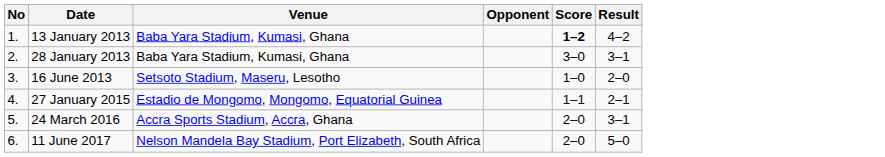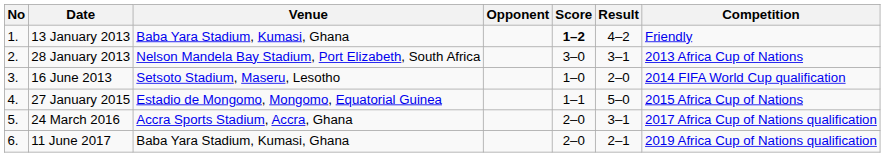 <table class="wikitable">
 <tr>
 <th>No</th>
 <th>Date</th>
 <th>Venue</th>
 <th>Opponent</th>
 <th>Score</th>
 <th>Result</th>
+<th>Competition</th>
 </tr>
 <tr>
 <td>1.</td>
 <td>13 January 2013</td>
 <td><a href='#'>Baba Yara Stadium</a>, <a href='#'>Kumasi</a>, Ghana</td>
 <td></td>
 <td align=center><strong>1–2</strong></td>
 <td align=center>4–2</td>
+<td><a href='#'>Friendly</a></td>
 </tr>
 <tr>
 <td>2.</td>
 <td>28 January 2013</td>
-<td>Baba Yara Stadium, Kumasi, Ghana</td>
+<td><a href='#'>Nelson Mandela Bay Stadium</a>, <a href='#'>Port Elizabeth</a>, South Africa</td>
 <td></td>
 <td align=center>3–0</td>
 <td align=center>3–1</td>
+<td><a href='#'>2013 Africa Cup of Nations</a></td>
 </tr>
 <tr>
 <td>3.</td>
 <td>16 June 2013</td>
 <td><a href='#'>Setsoto Stadium</a>, <a href='#'>Maseru</a>, Lesotho</td>
 <td></td>
 <td align=center>1–0</td>
 <td align=center>2–0</td>
+<td><a href='#'>2014 FIFA World Cup qualification</a></td>
 </tr>
 <tr>
 <td>4.</td>
 <td>27 January 2015</td>
 <td><a href='#'>Estadio de Mongomo</a>, <a href='#'>Mongomo</a>, <a href='#'>Equatorial Guinea</a></td>
 <td></td>
 <td align=center>1–1</td>
-<td align=center>2–1</td>
+<td align=center>5–0</td>
+<td><a href='#'>2015 Africa Cup of Nations</a></td>
 </tr>
 <tr>
 <td>5.</td>
 <td>24 March 2016</td>
 <td><a href='#'>Accra Sports Stadium</a>, <a href='#'>Accra</a>, Ghana</td>
 <td></td>
 <td align=center>2–0</td>
 <td align=center>3–1</td>
+<td><a href='#'>2017 Africa Cup of Nations qualification</a></td>
 </tr>
 <tr>
 <td>6.</td>
 <td>11 June 2017</td>
-<td><a href='#'>Nelson Mandela Bay Stadium</a>, <a href='#'>Port Elizabeth</a>, South Africa</td>
+<td>Baba Yara Stadium, Kumasi, Ghana</td>
 <td></td>
 <td align=center>2–0</td>
-<td align=center>5–0</td>
+<td align=center>2–1</td>
+<td><a href='#'>2019 Africa Cup of Nations qualification</a></td>
 </tr>
 </table>
